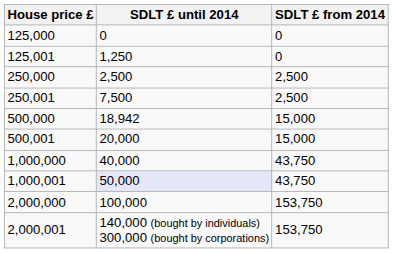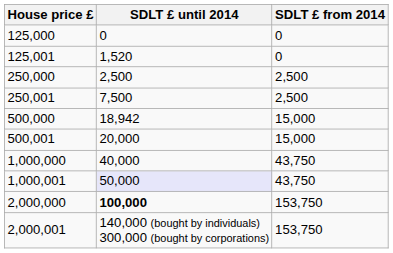 <table class="wikitable">
 <tr>
 <th>House price £</th>
 <th>SDLT £ until 2014</th>
 <th>SDLT £ from 2014</th>
 </tr>
 <tr>
 <td>125,000</td>
 <td>0</td>
 <td>0</td>
 </tr>
 <tr>
 <td>125,001</td>
-<td>1,250</td>
+<td>1,520</td>
 <td>0</td>
 </tr>
 <tr>
 <td>250,000</td>
 <td>2,500</td>
 <td>2,500</td>
 </tr>
 <tr>
 <td>250,001</td>
 <td>7,500</td>
 <td>2,500</td>
 </tr>
 <tr>
 <td>500,000</td>
 <td>18,942</td>
 <td>15,000</td>
 </tr>
 <tr>
 <td>500,001</td>
 <td>20,000</td>
 <td>15,000</td>
 </tr>
 <tr>
 <td>1,000,000</td>
 <td>40,000</td>
 <td>43,750</td>
 </tr>
 <tr>
 <td>1,000,001</td>
 <td style="background: lavender;">50,000</td>
 <td>43,750</td>
 </tr>
 <tr>
 <td>2,000,000</td>
-<td>100,000</td>
+<td><strong>100,000</strong></td>
 <td>153,750</td>
 </tr>
 <tr>
 <td>2,000,001</td>
 <td>140,000 <small>(bought by individuals)</small> <br> 300,000 <small>(bought by corporations)</small></td>
 <td>153,750</td>
 </tr>
 </table>
